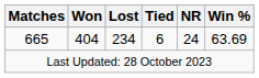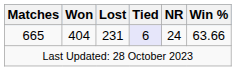 <table class="wikitable plainrowheaders sortable" style="text-align:center;">
 <tr style="background:#9cf;">
 <th scope="col">Matches</th>
 <th scope="col">Won</th>
 <th scope="col">Lost</th>
 <th scope="col">Tied</th>
 <th scope="col">NR</th>
 <th scope="col">Win %</th>
 </tr>
 <tr>
 <td>665</td>
 <td>404</td>
-<td>234</td>
-<td>6</td>
+<td>231</td>
+<td style="background: lavender;">6</td>
 <td>24</td>
-<td>63.69</td>
+<td>63.66</td>
 </tr>
 <tr>
 <td colspan=6><small>Last Updated: 28 October 2023</small></td>
 </tr>
 </table>
